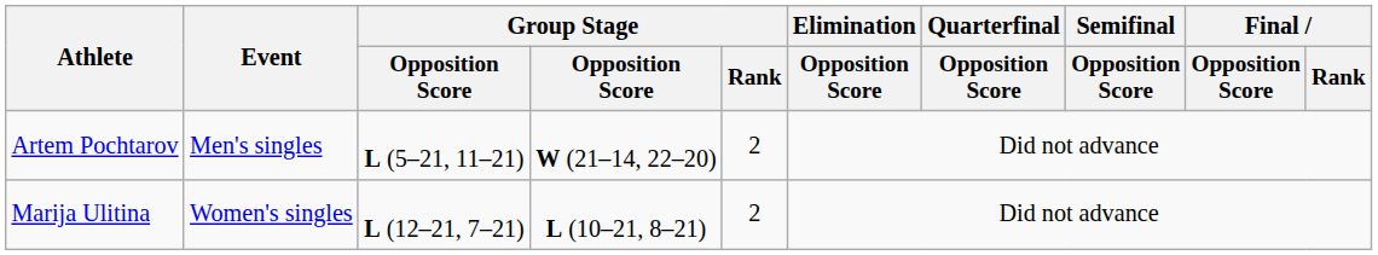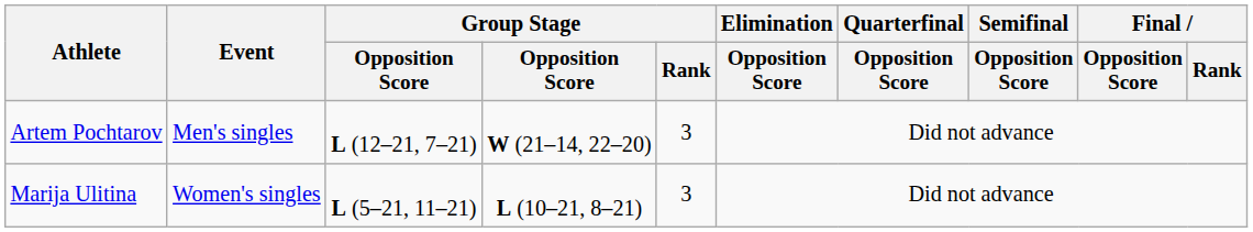 <table class="wikitable" style="font-size:90%">
 <tr>
 <th rowspan=2>Athlete</th>
 <th rowspan=2>Event</th>
 <th colspan=3>Group Stage</th>
 <th>Elimination</th>
 <th>Quarterfinal</th>
 <th>Semifinal</th>
 <th colspan=2>Final / </th>
 </tr>
 <tr style="font-size:95%">
 <th>Opposition<br>Score</th>
 <th>Opposition<br>Score</th>
 <th>Rank</th>
 <th>Opposition<br>Score</th>
 <th>Opposition<br>Score</th>
 <th>Opposition<br>Score</th>
 <th>Opposition<br>Score</th>
 <th>Rank</th>
 </tr>
 <tr align=center>
 <td align=left><a href='#'>Artem Pochtarov</a></td>
 <td align="left"><a href='#'>Men's singles</a></td>
-<td><br><strong>L</strong> (5–21, 11–21)</td>
+<td><br><strong>L</strong> (12–21, 7–21)</td>
 <td><br><strong>W</strong> (21–14, 22–20)</td>
-<td>2</td>
+<td>3</td>
 <td colspan=5>Did not advance</td>
 </tr>
 <tr align=center>
 <td align=left><a href='#'>Marija Ulitina</a></td>
 <td align=left><a href='#'>Women's singles</a></td>
-<td><br><strong>L</strong> (12–21, 7–21)</td>
+<td><br><strong>L</strong> (5–21, 11–21)</td>
 <td><br><strong>L</strong> (10–21, 8–21)</td>
-<td>2</td>
+<td>3</td>
 <td colspan=5>Did not advance</td>
 </tr>
 </table>
